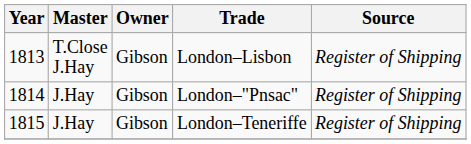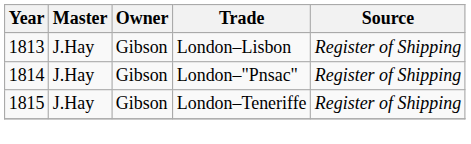 <table class=" wikitable">
 <tr>
 <th>Year</th>
 <th>Master</th>
 <th>Owner</th>
 <th>Trade</th>
 <th>Source</th>
 </tr>
 <tr>
 <td>1813</td>
-<td>T.Close<br>J.Hay</td>
+<td>J.Hay</td>
 <td>Gibson</td>
 <td>London–Lisbon</td>
 <td><em>Register of Shipping</em></td>
 </tr>
 <tr>
 <td>1814</td>
 <td>J.Hay</td>
 <td>Gibson</td>
 <td>London–"Pnsac"</td>
 <td><em>Register of Shipping</em></td>
 </tr>
 <tr>
 <td>1815</td>
 <td>J.Hay</td>
 <td>Gibson</td>
 <td>London–Teneriffe</td>
 <td><em>Register of Shipping</em></td>
 </tr>
 <tr>
 </tr>
 </table>
